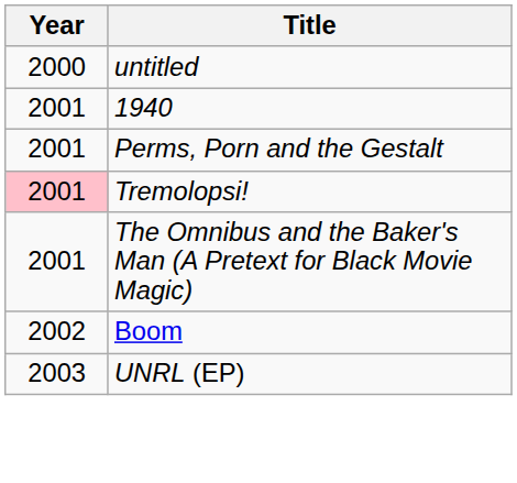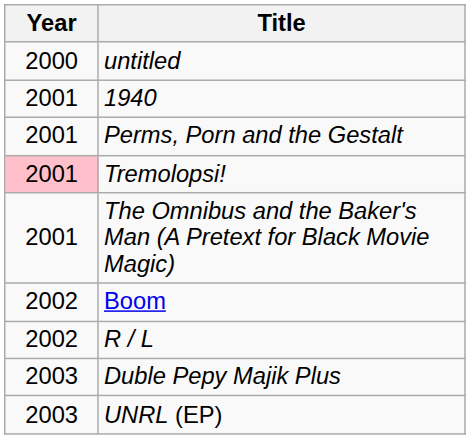 <table class="wikitable">
 <tr>
 <th style="width:3.5em;">Year</th>
 <th style="width:15em;">Title</th>
 </tr>
 <tr>
 <td style="text-align:center;">2000</td>
 <td><em>untitled</em></td>
 </tr>
 <tr>
 <td style="text-align:center;">2001</td>
 <td><em>1940</em></td>
 </tr>
 <tr>
 <td style="text-align:center;">2001</td>
 <td><em>Perms, Porn and the Gestalt</em></td>
 </tr>
 <tr>
 <td style="background: pink; text-align:center;">2001</td>
 <td><em>Tremolopsi!</em></td>
 </tr>
 <tr>
 <td style="text-align:center;">2001</td>
 <td><em>The Omnibus and the Baker's Man (A Pretext for Black Movie Magic)</em></td>
 </tr>
 <tr>
 <td style="text-align:center;">2002</td>
 <td><a href='#'>Boom</a></td>
 </tr>
 <tr>
+<td style="text-align:center;">2002</td>
+<td><em>R / L</em></td>
+</tr>
+<tr>
+<td style="text-align:center;">2003</td>
+<td><em>Duble Pepy Majik Plus</em></td>
+</tr>
+<tr>
 <td style="text-align:center;">2003</td>
 <td><em>UNRL</em> (EP)</td>
 </tr>
 </table>
